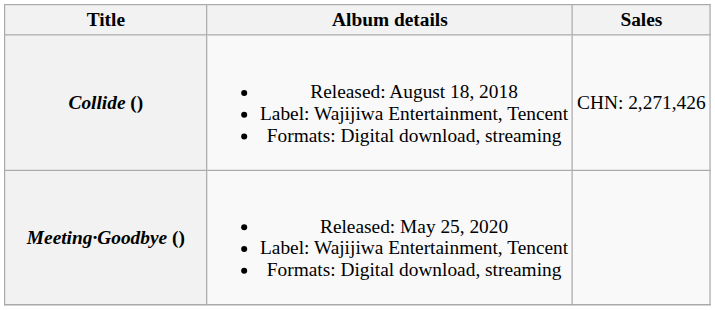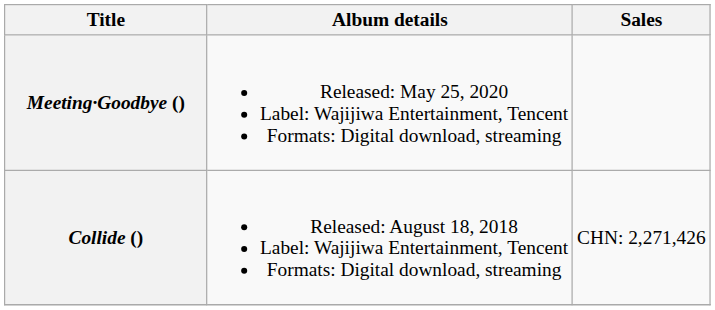 <table class="wikitable plainrowheaders" style="text-align:center;">
 <tr>
 <th scope="col" style="width:10em;">Title</th>
 <th scope="col">Album details</th>
 <th scope="col">Sales</th>
 </tr>
 <tr>
+<th scope="row"><em>Meeting·Goodbye</em> ()</th>
+<td><br><ul><li>Released: May 25, 2020</li><li>Label: Wajijiwa Entertainment, Tencent</li><li>Formats: Digital download, streaming</li></ul></td>
+<td></td>
+</tr>
+<tr>
 <th scope="row"><em>Collide</em> ()</th>
 <td><br><ul><li>Released: August 18, 2018</li><li>Label: Wajijiwa Entertainment, Tencent</li><li>Formats: Digital download, streaming</li></ul></td>
 <td>CHN: 2,271,426</td>
 </tr>
 <tr>
-<th scope="row"><em>Meeting·Goodbye</em> ()</th>
-<td><br><ul><li>Released: May 25, 2020</li><li>Label: Wajijiwa Entertainment, Tencent</li><li>Formats: Digital download, streaming</li></ul></td>
-<td></td>
-</tr>
-<tr>
 </tr>
 </table>
